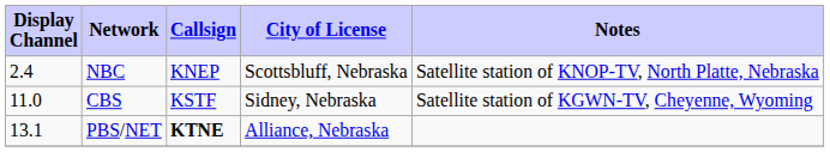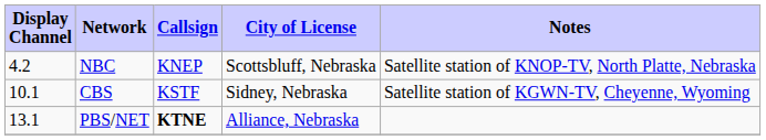 <table class="wikitable" border="1">
 <tr>
 <th style="background:#ccccff;"><strong>Display<br>Channel</strong></th>
 <th style="background:#ccccff;"><strong>Network</strong></th>
 <th style="background:#ccccff;"><strong><a href='#'>Callsign</a></strong></th>
 <th style="background:#ccccff;"><strong><a href='#'>City of License</a></strong></th>
 <th style="background:#ccccff;"><strong>Notes</strong></th>
 </tr>
 <tr>
-<td>2.4</td>
+<td>4.2</td>
 <td><a href='#'>NBC</a></td>
 <td><a href='#'>KNEP</a></td>
 <td>Scottsbluff, Nebraska</td>
 <td>Satellite station of <a href='#'>KNOP-TV</a>, <a href='#'>North Platte, Nebraska</a></td>
 </tr>
 <tr>
-<td>11.0</td>
+<td>10.1</td>
 <td><a href='#'>CBS</a></td>
 <td><a href='#'>KSTF</a></td>
 <td>Sidney, Nebraska</td>
 <td>Satellite station of <a href='#'>KGWN-TV</a>, <a href='#'>Cheyenne, Wyoming</a></td>
 </tr>
 <tr>
 <td>13.1</td>
 <td><a href='#'>PBS</a>/<a href='#'>NET</a></td>
 <td><strong>KTNE</strong></td>
 <td><a href='#'>Alliance, Nebraska</a></td>
 <td></td>
 </tr>
 <tr>
 </tr>
 </table>
